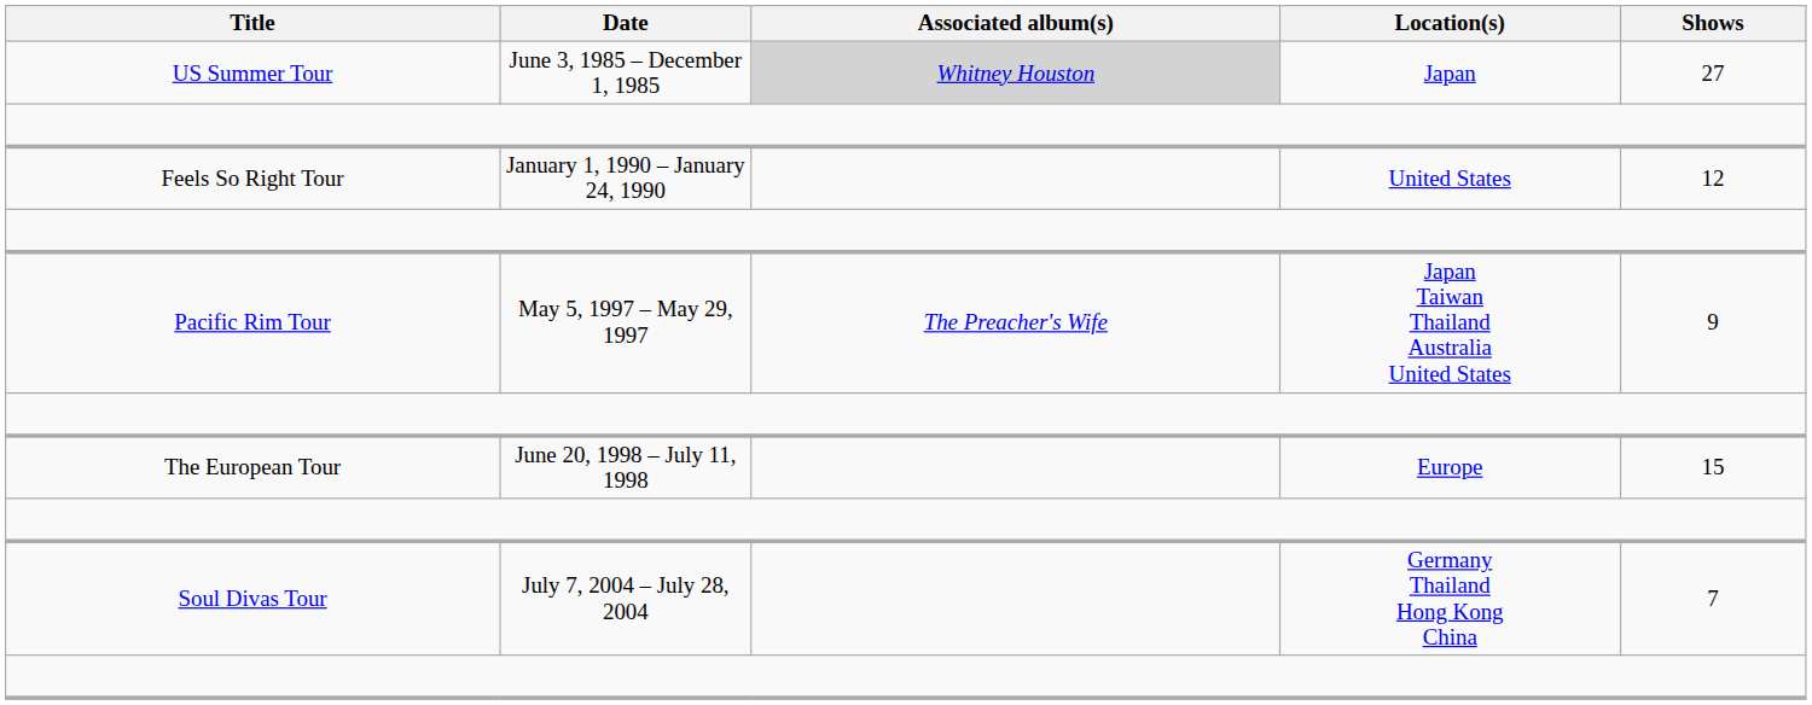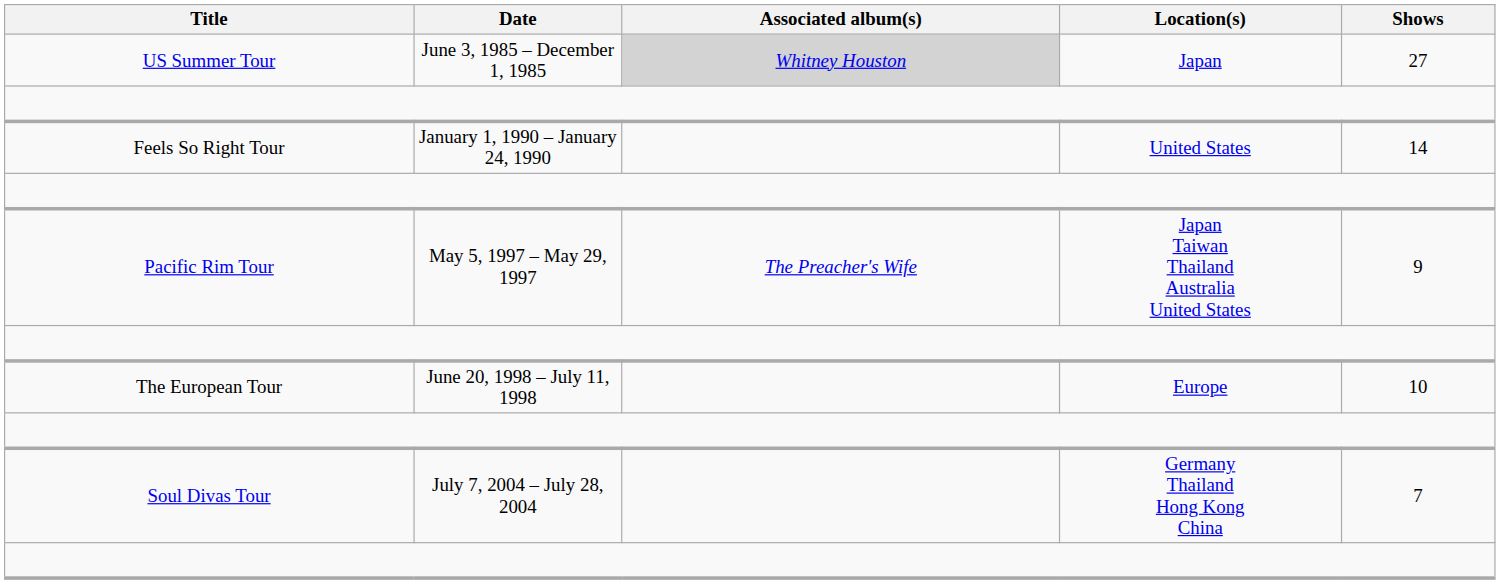 <table class="wikitable sortable plainrowheaders" style="text-align:center;" width=100%>
 <tr>
 <th scope="col">Title</th>
 <th scope="col" width=14%>Date</th>
 <th scope="col">Associated album(s)</th>
 <th scope="col">Location(s)</th>
 <th scope="col">Shows</th>
 </tr>
 <tr>
 <td><a href='#'>US Summer Tour</a></td>
 <td>June 3, 1985 – December 1, 1985</td>
 <td style="background: lightgrey;"><em><a href='#'>Whitney Houston</a></em></td>
 <td><a href='#'>Japan</a></td>
 <td>27</td>
 </tr>
 <tr class="expand-child">
 <td colspan="8" style="border-bottom-width:3px; padding:5px;"><br></td>
 </tr>
 <tr>
 <td>Feels So Right Tour</td>
 <td>January 1, 1990 – January 24, 1990</td>
 <td></td>
 <td><a href='#'>United States</a></td>
-<td>12</td>
+<td>14</td>
 </tr>
 <tr class="expand-child">
 <td colspan="8" style="border-bottom-width:3px; padding:5px;"><br></td>
 </tr>
 <tr>
 <td><a href='#'>Pacific Rim Tour</a></td>
 <td>May 5, 1997 – May 29, 1997</td>
 <td><em><a href='#'>The Preacher's Wife</a></em></td>
 <td><a href='#'>Japan</a><br><a href='#'>Taiwan</a><br><a href='#'>Thailand</a><br><a href='#'>Australia</a><br><a href='#'>United States</a></td>
 <td>9</td>
 </tr>
 <tr class="expand-child">
 <td colspan="8" style="border-bottom-width:3px; padding:5px;"><br></td>
 </tr>
 <tr>
 <td>The European Tour</td>
 <td>June 20, 1998 – July 11, 1998</td>
 <td></td>
 <td><a href='#'>Europe</a></td>
-<td>15</td>
+<td>10</td>
 </tr>
 <tr class="expand-child">
 <td colspan="8" style="border-bottom-width:3px; padding:5px;"><br></td>
 </tr>
 <tr>
 <td><a href='#'>Soul Divas Tour</a></td>
 <td>July 7, 2004 – July 28, 2004</td>
 <td></td>
 <td><a href='#'>Germany</a><br><a href='#'>Thailand</a><br><a href='#'>Hong Kong</a><br><a href='#'>China</a></td>
 <td>7</td>
 </tr>
 <tr class="expand-child">
 <td colspan="8" style="border-bottom-width:3px; padding:5px;"><br></td>
 </tr>
 <tr>
 </tr>
 </table>
